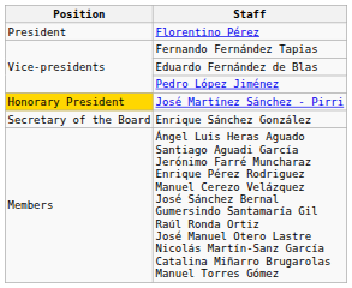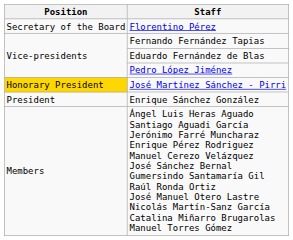 <table class=wikitable>
 <tr>
 <th>Position</th>
 <th>Staff</th>
 </tr>
 <tr>
-<td>President</td>
+<td>Secretary of the Board</td>
 <td><a href='#'>Florentino Pérez</a></td>
 </tr>
 <tr>
 <td rowspan="3">Vice-presidents</td>
 <td>Fernando Fernández Tapias</td>
 </tr>
 <tr>
 <td>Eduardo Fernández de Blas</td>
 </tr>
 <tr>
 <td><a href='#'>Pedro López Jiménez</a></td>
 </tr>
 <tr>
 <td style="background: gold;">Honorary President</td>
 <td><a href='#'>José Martínez Sánchez - Pirri</a></td>
 </tr>
 <tr>
-<td>Secretary of the Board</td>
+<td>President</td>
 <td>Enrique Sánchez González</td>
 </tr>
 <tr>
 <td>Members</td>
 <td>Ángel Luis Heras Aguado<br>Santiago Aguadi García<br>Jerónimo Farré Muncharaz<br>Enrique Pérez Rodriguez<br>Manuel Cerezo Velázquez<br>José Sánchez Bernal<br>Gumersindo Santamaría Gil<br>Raúl Ronda Ortiz<br>José Manuel Otero Lastre<br>Nicolás Martín-Sanz García<br>Catalina Miñarro Brugarolas<br>Manuel Torres Gómez</td>
 </tr>
 </table>
